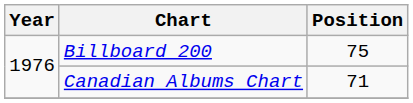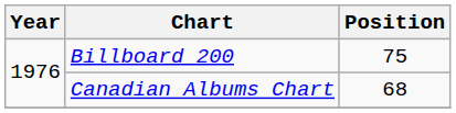 <table class="wikitable">
 <tr>
 <th>Year</th>
 <th>Chart</th>
 <th>Position</th>
 </tr>
 <tr>
 <td rowspan=2>1976</td>
 <td><em><a href='#'>Billboard 200</a></em></td>
 <td align="center">75</td>
 </tr>
 <tr>
 <td><em><a href='#'>Canadian Albums Chart</a></em></td>
-<td align="center">71</td>
+<td align="center">68</td>
 </tr>
 <tr>
 </tr>
 </table>
